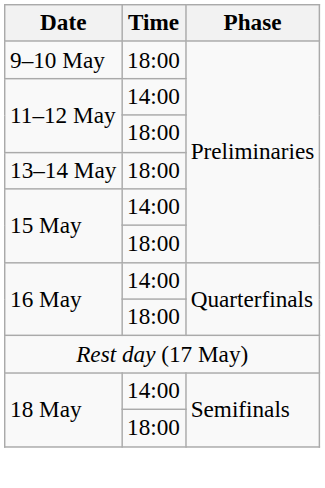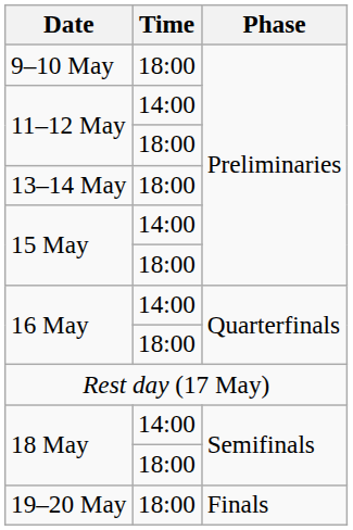 <table class="wikitable" border="1">
 <tr>
 <th>Date</th>
 <th>Time</th>
 <th>Phase</th>
 </tr>
 <tr>
 <td>9–10 May</td>
 <td>18:00</td>
 <td rowspan=6>Preliminaries</td>
 </tr>
 <tr>
 <td rowspan=2>11–12 May</td>
 <td>14:00</td>
 </tr>
 <tr>
 <td>18:00</td>
 </tr>
 <tr>
 <td>13–14 May</td>
 <td>18:00</td>
 </tr>
 <tr>
 <td rowspan=2>15 May</td>
 <td>14:00</td>
 </tr>
 <tr>
 <td>18:00</td>
 </tr>
 <tr>
 <td rowspan=2>16 May</td>
 <td>14:00</td>
 <td rowspan=2>Quarterfinals</td>
 </tr>
 <tr>
 <td>18:00</td>
 </tr>
 <tr>
 <td align="center" colspan=3><em>Rest day</em> (17 May)</td>
 </tr>
 <tr>
 <td rowspan=2>18 May</td>
 <td>14:00</td>
 <td rowspan=2>Semifinals</td>
 </tr>
 <tr>
 <td>18:00</td>
 </tr>
+<tr>
+<td>19–20 May</td>
+<td>18:00</td>
+<td>Finals</td>
+</tr>
 </table>
